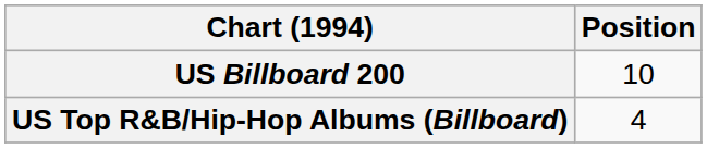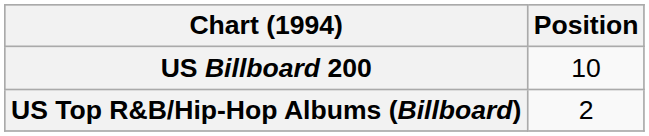 <table class="wikitable plainrowheaders" style="text-align:center">
 <tr>
 <th scope="col">Chart (1994)</th>
 <th scope="col">Position</th>
 </tr>
 <tr>
 <th scope="row">US <em>Billboard</em> 200</th>
 <td>10</td>
 </tr>
 <tr>
 <th scope="row">US Top R&B/Hip-Hop Albums (<em>Billboard</em>)</th>
-<td>4</td>
+<td>2</td>
 </tr>
 </table>
